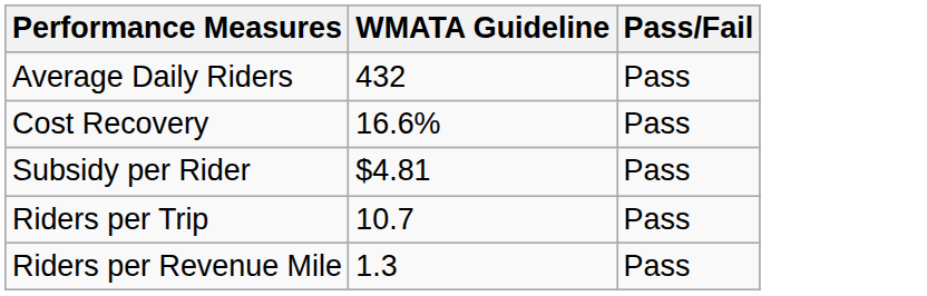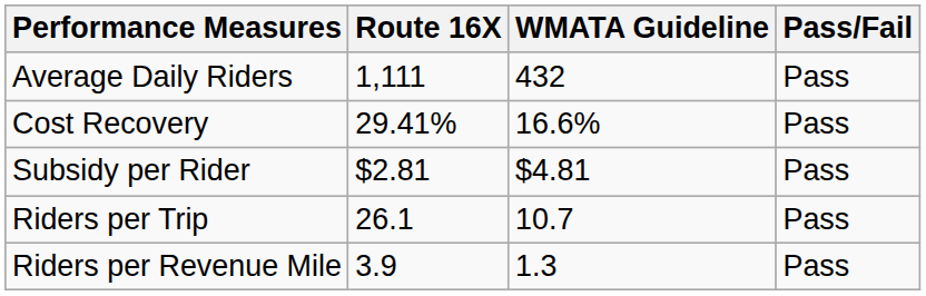 <table class="wikitable">
 <tr>
 <th>Performance Measures</th>
+<th>Route 16X</th>
 <th>WMATA Guideline</th>
 <th>Pass/Fail</th>
 </tr>
 <tr>
 <td>Average Daily Riders</td>
+<td>1,111</td>
 <td>432</td>
 <td>Pass</td>
 </tr>
 <tr>
 <td>Cost Recovery</td>
+<td>29.41%</td>
 <td>16.6%</td>
 <td>Pass</td>
 </tr>
 <tr>
 <td>Subsidy per Rider</td>
+<td>$2.81</td>
 <td>$4.81</td>
 <td>Pass</td>
 </tr>
 <tr>
 <td>Riders per Trip</td>
+<td>26.1</td>
 <td>10.7</td>
 <td>Pass</td>
 </tr>
 <tr>
 <td>Riders per Revenue Mile</td>
+<td>3.9</td>
 <td>1.3</td>
 <td>Pass</td>
 </tr>
 </table>
